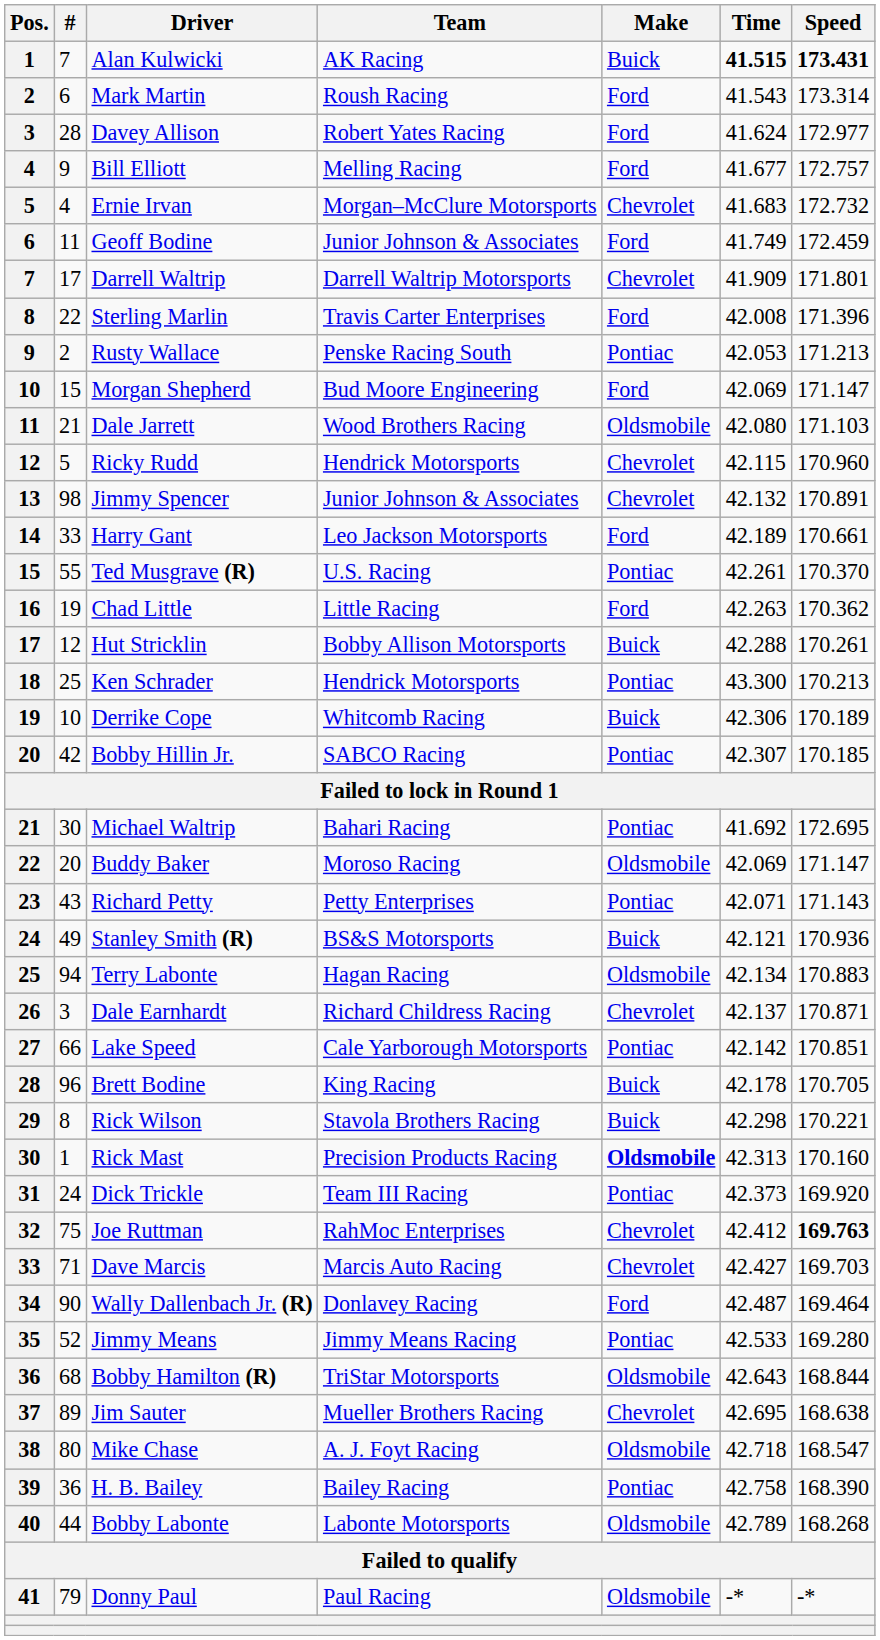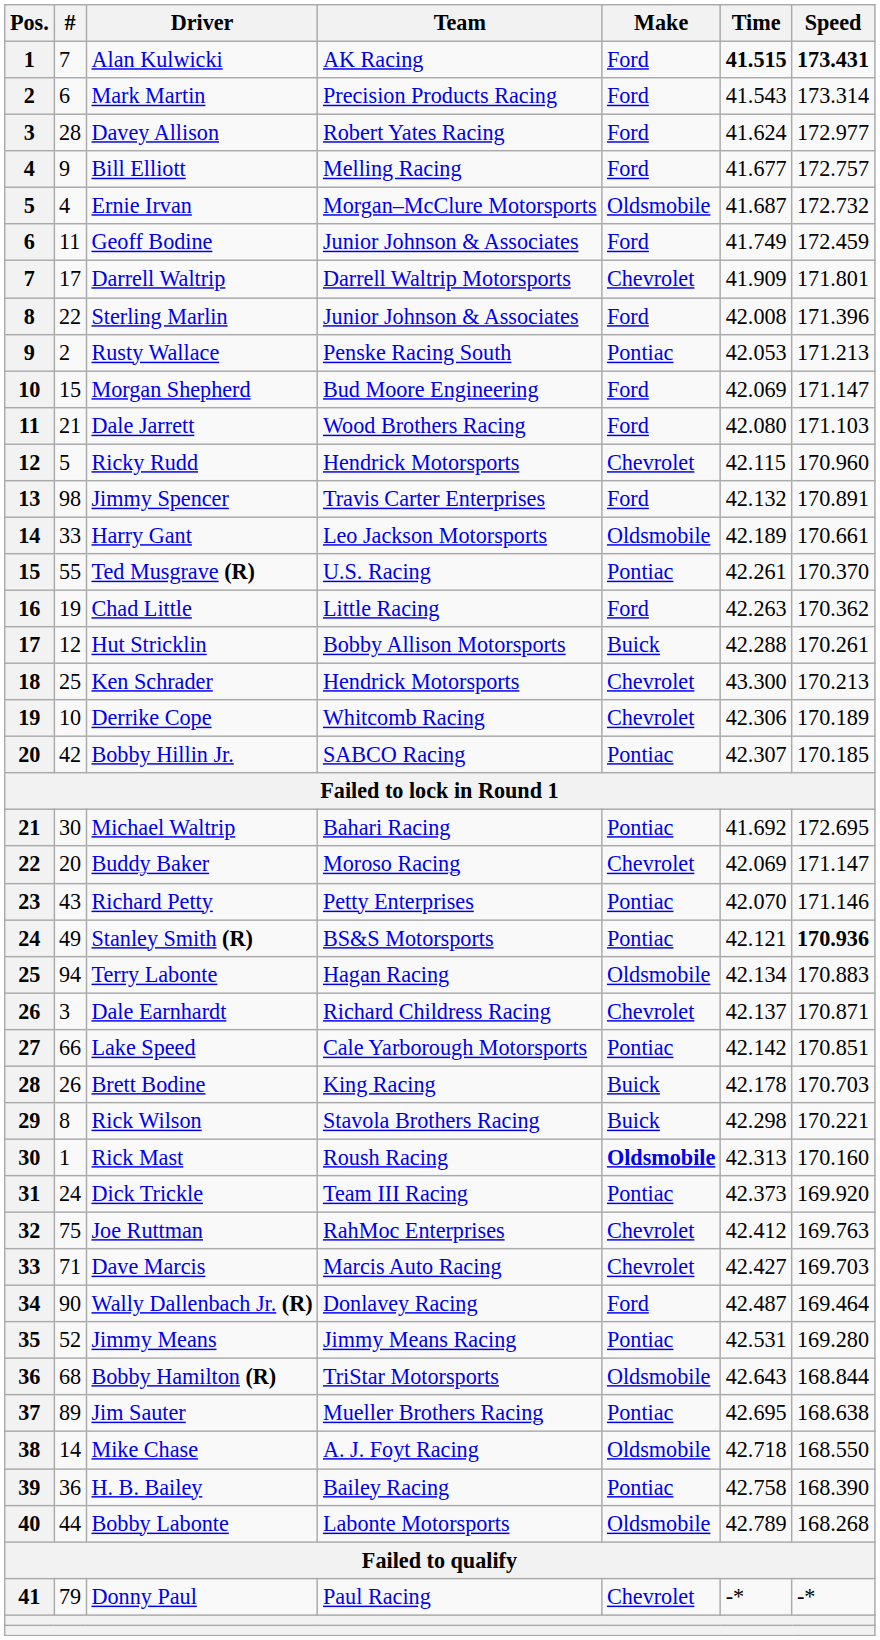 <table class="wikitable" style="font-size:95%">
 <tr>
 <th>Pos.</th>
 <th>#</th>
 <th>Driver</th>
 <th>Team</th>
 <th>Make</th>
 <th>Time</th>
 <th>Speed</th>
 </tr>
 <tr>
 <th>1</th>
 <td>7</td>
 <td><a href='#'>Alan Kulwicki</a></td>
 <td><a href='#'>AK Racing</a></td>
-<td><a href='#'>Buick</a></td>
+<td><a href='#'>Ford</a></td>
 <td><strong>41.515</strong></td>
 <td><strong>173.431</strong></td>
 </tr>
 <tr>
 <th>2</th>
 <td>6</td>
 <td><a href='#'>Mark Martin</a></td>
-<td><a href='#'>Roush Racing</a></td>
+<td><a href='#'>Precision Products Racing</a></td>
 <td><a href='#'>Ford</a></td>
 <td>41.543</td>
 <td>173.314</td>
 </tr>
 <tr>
 <th>3</th>
 <td>28</td>
 <td><a href='#'>Davey Allison</a></td>
 <td><a href='#'>Robert Yates Racing</a></td>
 <td><a href='#'>Ford</a></td>
 <td>41.624</td>
 <td>172.977</td>
 </tr>
 <tr>
 <th>4</th>
 <td>9</td>
 <td><a href='#'>Bill Elliott</a></td>
 <td><a href='#'>Melling Racing</a></td>
 <td><a href='#'>Ford</a></td>
 <td>41.677</td>
 <td>172.757</td>
 </tr>
 <tr>
 <th>5</th>
 <td>4</td>
 <td><a href='#'>Ernie Irvan</a></td>
 <td><a href='#'>Morgan–McClure Motorsports</a></td>
-<td><a href='#'>Chevrolet</a></td>
-<td>41.683</td>
+<td><a href='#'>Oldsmobile</a></td>
+<td>41.687</td>
 <td>172.732</td>
 </tr>
 <tr>
 <th>6</th>
 <td>11</td>
 <td><a href='#'>Geoff Bodine</a></td>
 <td><a href='#'>Junior Johnson & Associates</a></td>
 <td><a href='#'>Ford</a></td>
 <td>41.749</td>
 <td>172.459</td>
 </tr>
 <tr>
 <th>7</th>
 <td>17</td>
 <td><a href='#'>Darrell Waltrip</a></td>
 <td><a href='#'>Darrell Waltrip Motorsports</a></td>
 <td><a href='#'>Chevrolet</a></td>
 <td>41.909</td>
 <td>171.801</td>
 </tr>
 <tr>
 <th>8</th>
 <td>22</td>
 <td><a href='#'>Sterling Marlin</a></td>
-<td><a href='#'>Travis Carter Enterprises</a></td>
+<td><a href='#'>Junior Johnson & Associates</a></td>
 <td><a href='#'>Ford</a></td>
 <td>42.008</td>
 <td>171.396</td>
 </tr>
 <tr>
 <th>9</th>
 <td>2</td>
 <td><a href='#'>Rusty Wallace</a></td>
 <td><a href='#'>Penske Racing South</a></td>
 <td><a href='#'>Pontiac</a></td>
 <td>42.053</td>
 <td>171.213</td>
 </tr>
 <tr>
 <th>10</th>
 <td>15</td>
 <td><a href='#'>Morgan Shepherd</a></td>
 <td><a href='#'>Bud Moore Engineering</a></td>
 <td><a href='#'>Ford</a></td>
 <td>42.069</td>
 <td>171.147</td>
 </tr>
 <tr>
 <th>11</th>
 <td>21</td>
 <td><a href='#'>Dale Jarrett</a></td>
 <td><a href='#'>Wood Brothers Racing</a></td>
-<td><a href='#'>Oldsmobile</a></td>
+<td><a href='#'>Ford</a></td>
 <td>42.080</td>
 <td>171.103</td>
 </tr>
 <tr>
 <th>12</th>
 <td>5</td>
 <td><a href='#'>Ricky Rudd</a></td>
 <td><a href='#'>Hendrick Motorsports</a></td>
 <td><a href='#'>Chevrolet</a></td>
 <td>42.115</td>
 <td>170.960</td>
 </tr>
 <tr>
 <th>13</th>
 <td>98</td>
 <td><a href='#'>Jimmy Spencer</a></td>
-<td><a href='#'>Junior Johnson & Associates</a></td>
-<td><a href='#'>Chevrolet</a></td>
+<td><a href='#'>Travis Carter Enterprises</a></td>
+<td><a href='#'>Ford</a></td>
 <td>42.132</td>
 <td>170.891</td>
 </tr>
 <tr>
 <th>14</th>
 <td>33</td>
 <td><a href='#'>Harry Gant</a></td>
 <td><a href='#'>Leo Jackson Motorsports</a></td>
-<td><a href='#'>Ford</a></td>
+<td><a href='#'>Oldsmobile</a></td>
 <td>42.189</td>
 <td>170.661</td>
 </tr>
 <tr>
 <th>15</th>
 <td>55</td>
 <td><a href='#'>Ted Musgrave</a> <strong>(R)</strong></td>
 <td><a href='#'>U.S. Racing</a></td>
 <td><a href='#'>Pontiac</a></td>
 <td>42.261</td>
 <td>170.370</td>
 </tr>
 <tr>
 <th>16</th>
 <td>19</td>
 <td><a href='#'>Chad Little</a></td>
 <td><a href='#'>Little Racing</a></td>
 <td><a href='#'>Ford</a></td>
 <td>42.263</td>
 <td>170.362</td>
 </tr>
 <tr>
 <th>17</th>
 <td>12</td>
 <td><a href='#'>Hut Stricklin</a></td>
 <td><a href='#'>Bobby Allison Motorsports</a></td>
 <td><a href='#'>Buick</a></td>
 <td>42.288</td>
 <td>170.261</td>
 </tr>
 <tr>
 <th>18</th>
 <td>25</td>
 <td><a href='#'>Ken Schrader</a></td>
 <td><a href='#'>Hendrick Motorsports</a></td>
-<td><a href='#'>Pontiac</a></td>
+<td><a href='#'>Chevrolet</a></td>
 <td>43.300</td>
 <td>170.213</td>
 </tr>
 <tr>
 <th>19</th>
 <td>10</td>
 <td><a href='#'>Derrike Cope</a></td>
 <td><a href='#'>Whitcomb Racing</a></td>
-<td><a href='#'>Buick</a></td>
+<td><a href='#'>Chevrolet</a></td>
 <td>42.306</td>
 <td>170.189</td>
 </tr>
 <tr>
 <th>20</th>
 <td>42</td>
 <td><a href='#'>Bobby Hillin Jr.</a></td>
 <td><a href='#'>SABCO Racing</a></td>
 <td><a href='#'>Pontiac</a></td>
 <td>42.307</td>
 <td>170.185</td>
 </tr>
 <tr>
 <th colspan="7">Failed to lock in Round 1</th>
 </tr>
 <tr>
 <th>21</th>
 <td>30</td>
 <td><a href='#'>Michael Waltrip</a></td>
 <td><a href='#'>Bahari Racing</a></td>
 <td><a href='#'>Pontiac</a></td>
 <td>41.692</td>
 <td>172.695</td>
 </tr>
 <tr>
 <th>22</th>
 <td>20</td>
 <td><a href='#'>Buddy Baker</a></td>
 <td><a href='#'>Moroso Racing</a></td>
-<td><a href='#'>Oldsmobile</a></td>
+<td><a href='#'>Chevrolet</a></td>
 <td>42.069</td>
 <td>171.147</td>
 </tr>
 <tr>
 <th>23</th>
 <td>43</td>
 <td><a href='#'>Richard Petty</a></td>
 <td><a href='#'>Petty Enterprises</a></td>
 <td><a href='#'>Pontiac</a></td>
-<td>42.071</td>
-<td>171.143</td>
+<td>42.070</td>
+<td>171.146</td>
 </tr>
 <tr>
 <th>24</th>
 <td>49</td>
 <td><a href='#'>Stanley Smith</a> <strong>(R)</strong></td>
 <td><a href='#'>BS&S Motorsports</a></td>
-<td><a href='#'>Buick</a></td>
+<td><a href='#'>Pontiac</a></td>
 <td>42.121</td>
-<td>170.936</td>
+<td><strong>170.936</strong></td>
 </tr>
 <tr>
 <th>25</th>
 <td>94</td>
 <td><a href='#'>Terry Labonte</a></td>
 <td><a href='#'>Hagan Racing</a></td>
 <td><a href='#'>Oldsmobile</a></td>
 <td>42.134</td>
 <td>170.883</td>
 </tr>
 <tr>
 <th>26</th>
 <td>3</td>
 <td><a href='#'>Dale Earnhardt</a></td>
 <td><a href='#'>Richard Childress Racing</a></td>
 <td><a href='#'>Chevrolet</a></td>
 <td>42.137</td>
 <td>170.871</td>
 </tr>
 <tr>
 <th>27</th>
 <td>66</td>
 <td><a href='#'>Lake Speed</a></td>
 <td><a href='#'>Cale Yarborough Motorsports</a></td>
 <td><a href='#'>Pontiac</a></td>
 <td>42.142</td>
 <td>170.851</td>
 </tr>
 <tr>
 <th>28</th>
-<td>96</td>
+<td>26</td>
 <td><a href='#'>Brett Bodine</a></td>
 <td><a href='#'>King Racing</a></td>
 <td><a href='#'>Buick</a></td>
 <td>42.178</td>
-<td>170.705</td>
+<td>170.703</td>
 </tr>
 <tr>
 <th>29</th>
 <td>8</td>
 <td><a href='#'>Rick Wilson</a></td>
 <td><a href='#'>Stavola Brothers Racing</a></td>
 <td><a href='#'>Buick</a></td>
 <td>42.298</td>
 <td>170.221</td>
 </tr>
 <tr>
 <th>30</th>
 <td>1</td>
 <td><a href='#'>Rick Mast</a></td>
-<td><a href='#'>Precision Products Racing</a></td>
+<td><a href='#'>Roush Racing</a></td>
 <td><strong><a href='#'>Oldsmobile</a></strong></td>
 <td>42.313</td>
 <td>170.160</td>
 </tr>
 <tr>
 <th>31</th>
 <td>24</td>
 <td><a href='#'>Dick Trickle</a></td>
 <td><a href='#'>Team III Racing</a></td>
 <td><a href='#'>Pontiac</a></td>
 <td>42.373</td>
 <td>169.920</td>
 </tr>
 <tr>
 <th>32</th>
 <td>75</td>
 <td><a href='#'>Joe Ruttman</a></td>
 <td><a href='#'>RahMoc Enterprises</a></td>
 <td><a href='#'>Chevrolet</a></td>
 <td>42.412</td>
-<td><strong>169.763</strong></td>
+<td>169.763</td>
 </tr>
 <tr>
 <th>33</th>
 <td>71</td>
 <td><a href='#'>Dave Marcis</a></td>
 <td><a href='#'>Marcis Auto Racing</a></td>
 <td><a href='#'>Chevrolet</a></td>
 <td>42.427</td>
 <td>169.703</td>
 </tr>
 <tr>
 <th>34</th>
 <td>90</td>
 <td><a href='#'>Wally Dallenbach Jr.</a> <strong>(R)</strong></td>
 <td><a href='#'>Donlavey Racing</a></td>
 <td><a href='#'>Ford</a></td>
 <td>42.487</td>
 <td>169.464</td>
 </tr>
 <tr>
 <th>35</th>
 <td>52</td>
 <td><a href='#'>Jimmy Means</a></td>
 <td><a href='#'>Jimmy Means Racing</a></td>
 <td><a href='#'>Pontiac</a></td>
-<td>42.533</td>
+<td>42.531</td>
 <td>169.280</td>
 </tr>
 <tr>
 <th>36</th>
 <td>68</td>
 <td><a href='#'>Bobby Hamilton</a> <strong>(R)</strong></td>
 <td><a href='#'>TriStar Motorsports</a></td>
 <td><a href='#'>Oldsmobile</a></td>
 <td>42.643</td>
 <td>168.844</td>
 </tr>
 <tr>
 <th>37</th>
 <td>89</td>
 <td><a href='#'>Jim Sauter</a></td>
 <td><a href='#'>Mueller Brothers Racing</a></td>
-<td><a href='#'>Chevrolet</a></td>
+<td><a href='#'>Pontiac</a></td>
 <td>42.695</td>
 <td>168.638</td>
 </tr>
 <tr>
 <th>38</th>
-<td>80</td>
+<td>14</td>
 <td><a href='#'>Mike Chase</a></td>
 <td><a href='#'>A. J. Foyt Racing</a></td>
 <td><a href='#'>Oldsmobile</a></td>
 <td>42.718</td>
-<td>168.547</td>
+<td>168.550</td>
 </tr>
 <tr>
 <th>39</th>
 <td>36</td>
 <td><a href='#'>H. B. Bailey</a></td>
 <td><a href='#'>Bailey Racing</a></td>
 <td><a href='#'>Pontiac</a></td>
 <td>42.758</td>
 <td>168.390</td>
 </tr>
 <tr>
 <th>40</th>
 <td>44</td>
 <td><a href='#'>Bobby Labonte</a></td>
 <td><a href='#'>Labonte Motorsports</a></td>
 <td><a href='#'>Oldsmobile</a></td>
 <td>42.789</td>
 <td>168.268</td>
 </tr>
 <tr>
 <th colspan="7">Failed to qualify</th>
 </tr>
 <tr>
 <th>41</th>
 <td>79</td>
 <td><a href='#'>Donny Paul</a></td>
 <td><a href='#'>Paul Racing</a></td>
-<td><a href='#'>Oldsmobile</a></td>
+<td><a href='#'>Chevrolet</a></td>
 <td>-*</td>
 <td>-*</td>
 </tr>
 <tr>
 <th colspan="7"></th>
 </tr>
 <tr>
 <th colspan="7"></th>
 </tr>
 </table>
